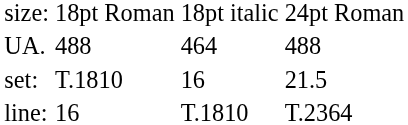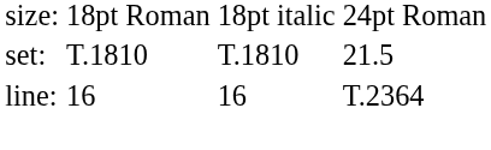 <table style="margin-left:40px;">
 <tr>
 <td>size:</td>
 <td>18pt Roman</td>
 <td>18pt italic</td>
 <td>24pt Roman</td>
 </tr>
 <tr>
-<td>UA.</td>
-<td>488</td>
-<td>464</td>
-<td>488</td>
-</tr>
-<tr>
 <td>set:</td>
 <td>T.1810</td>
-<td>16</td>
+<td>T.1810</td>
 <td>21.5</td>
 </tr>
 <tr>
 <td>line:</td>
 <td>16</td>
-<td>T.1810</td>
+<td>16</td>
 <td>T.2364</td>
 </tr>
 </table>
